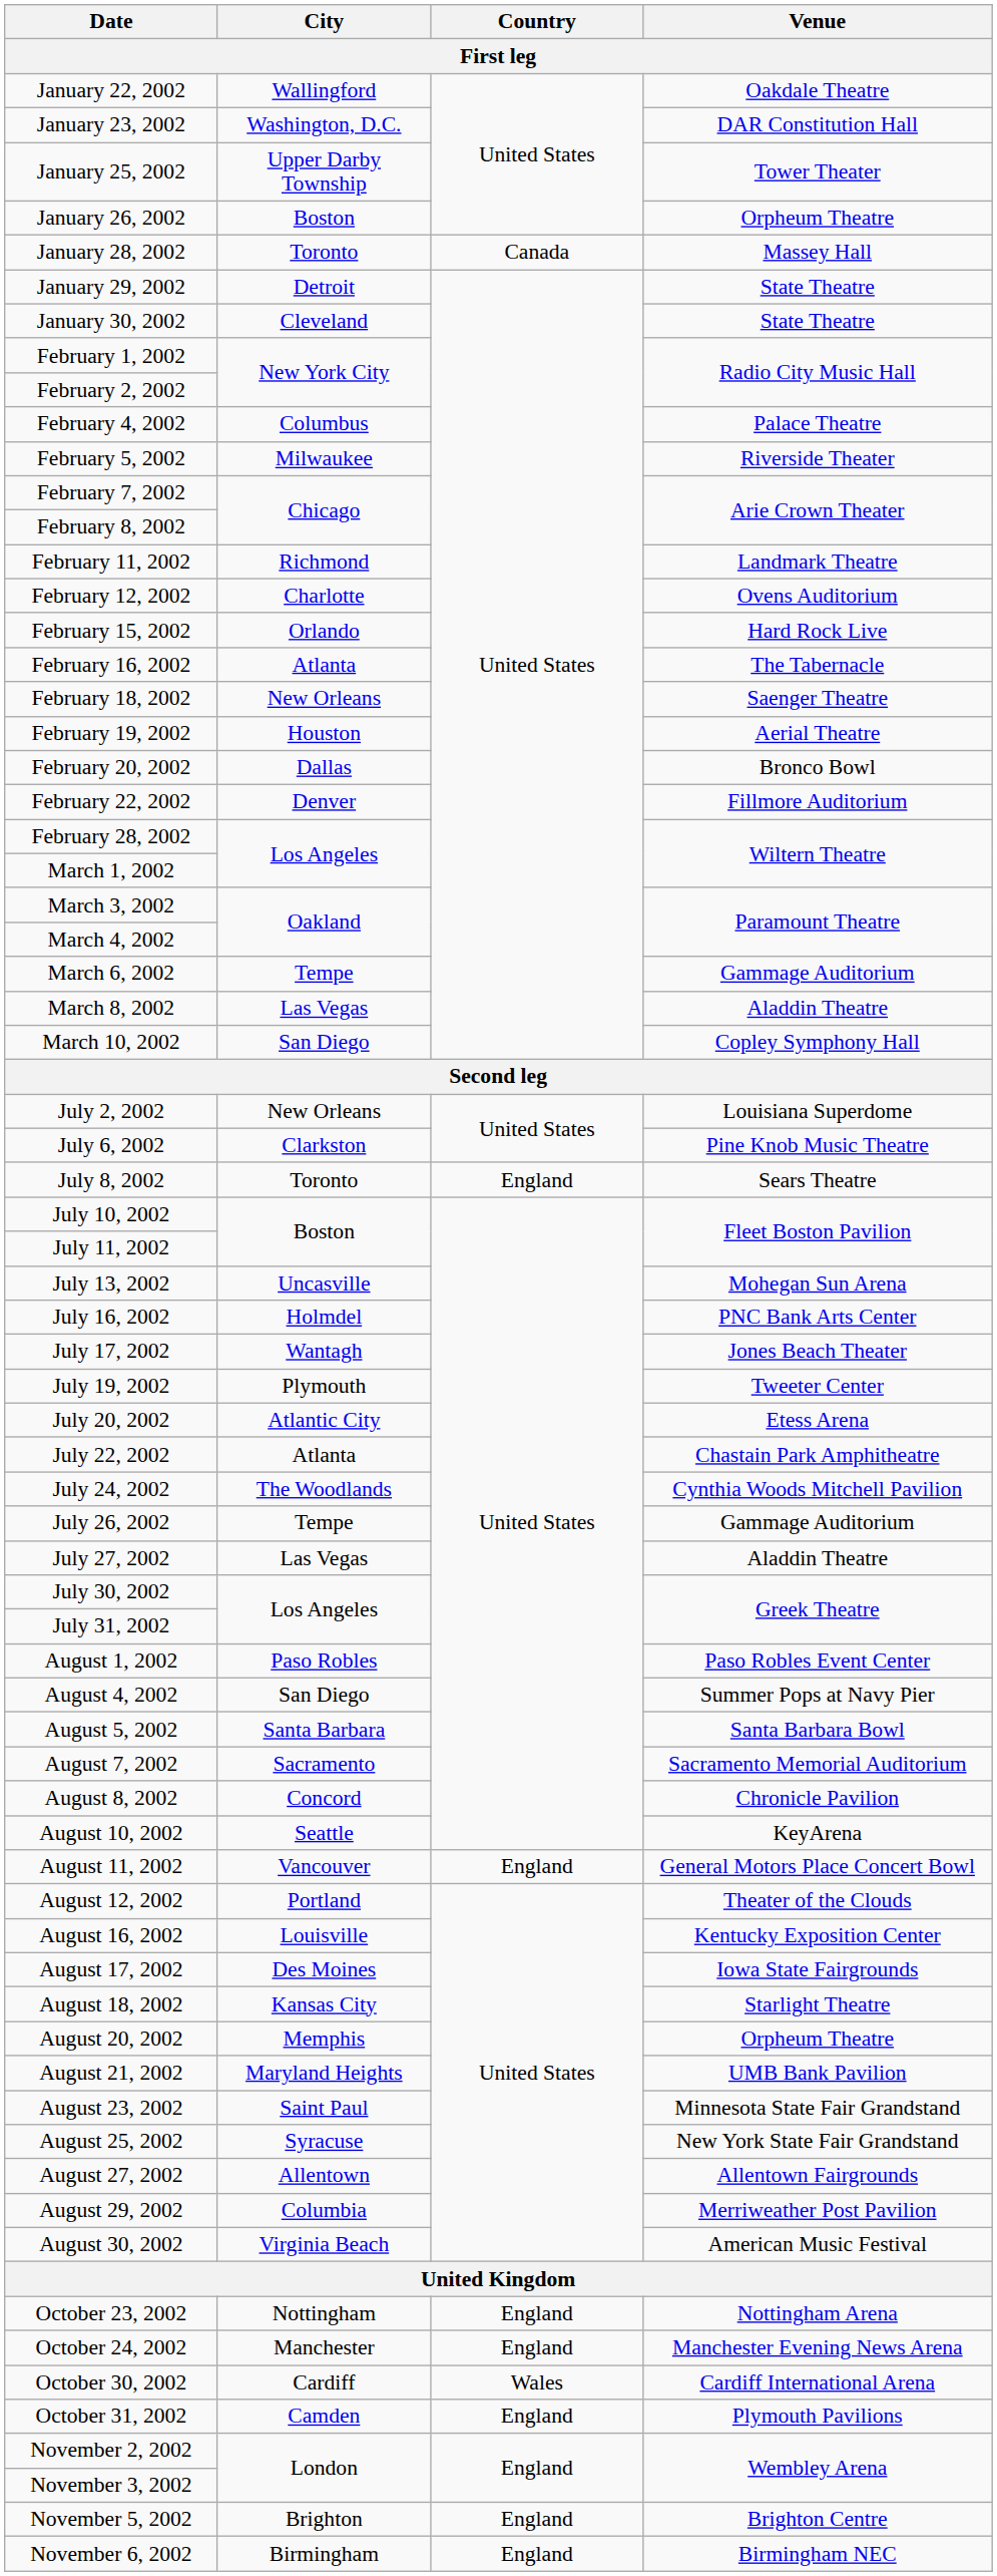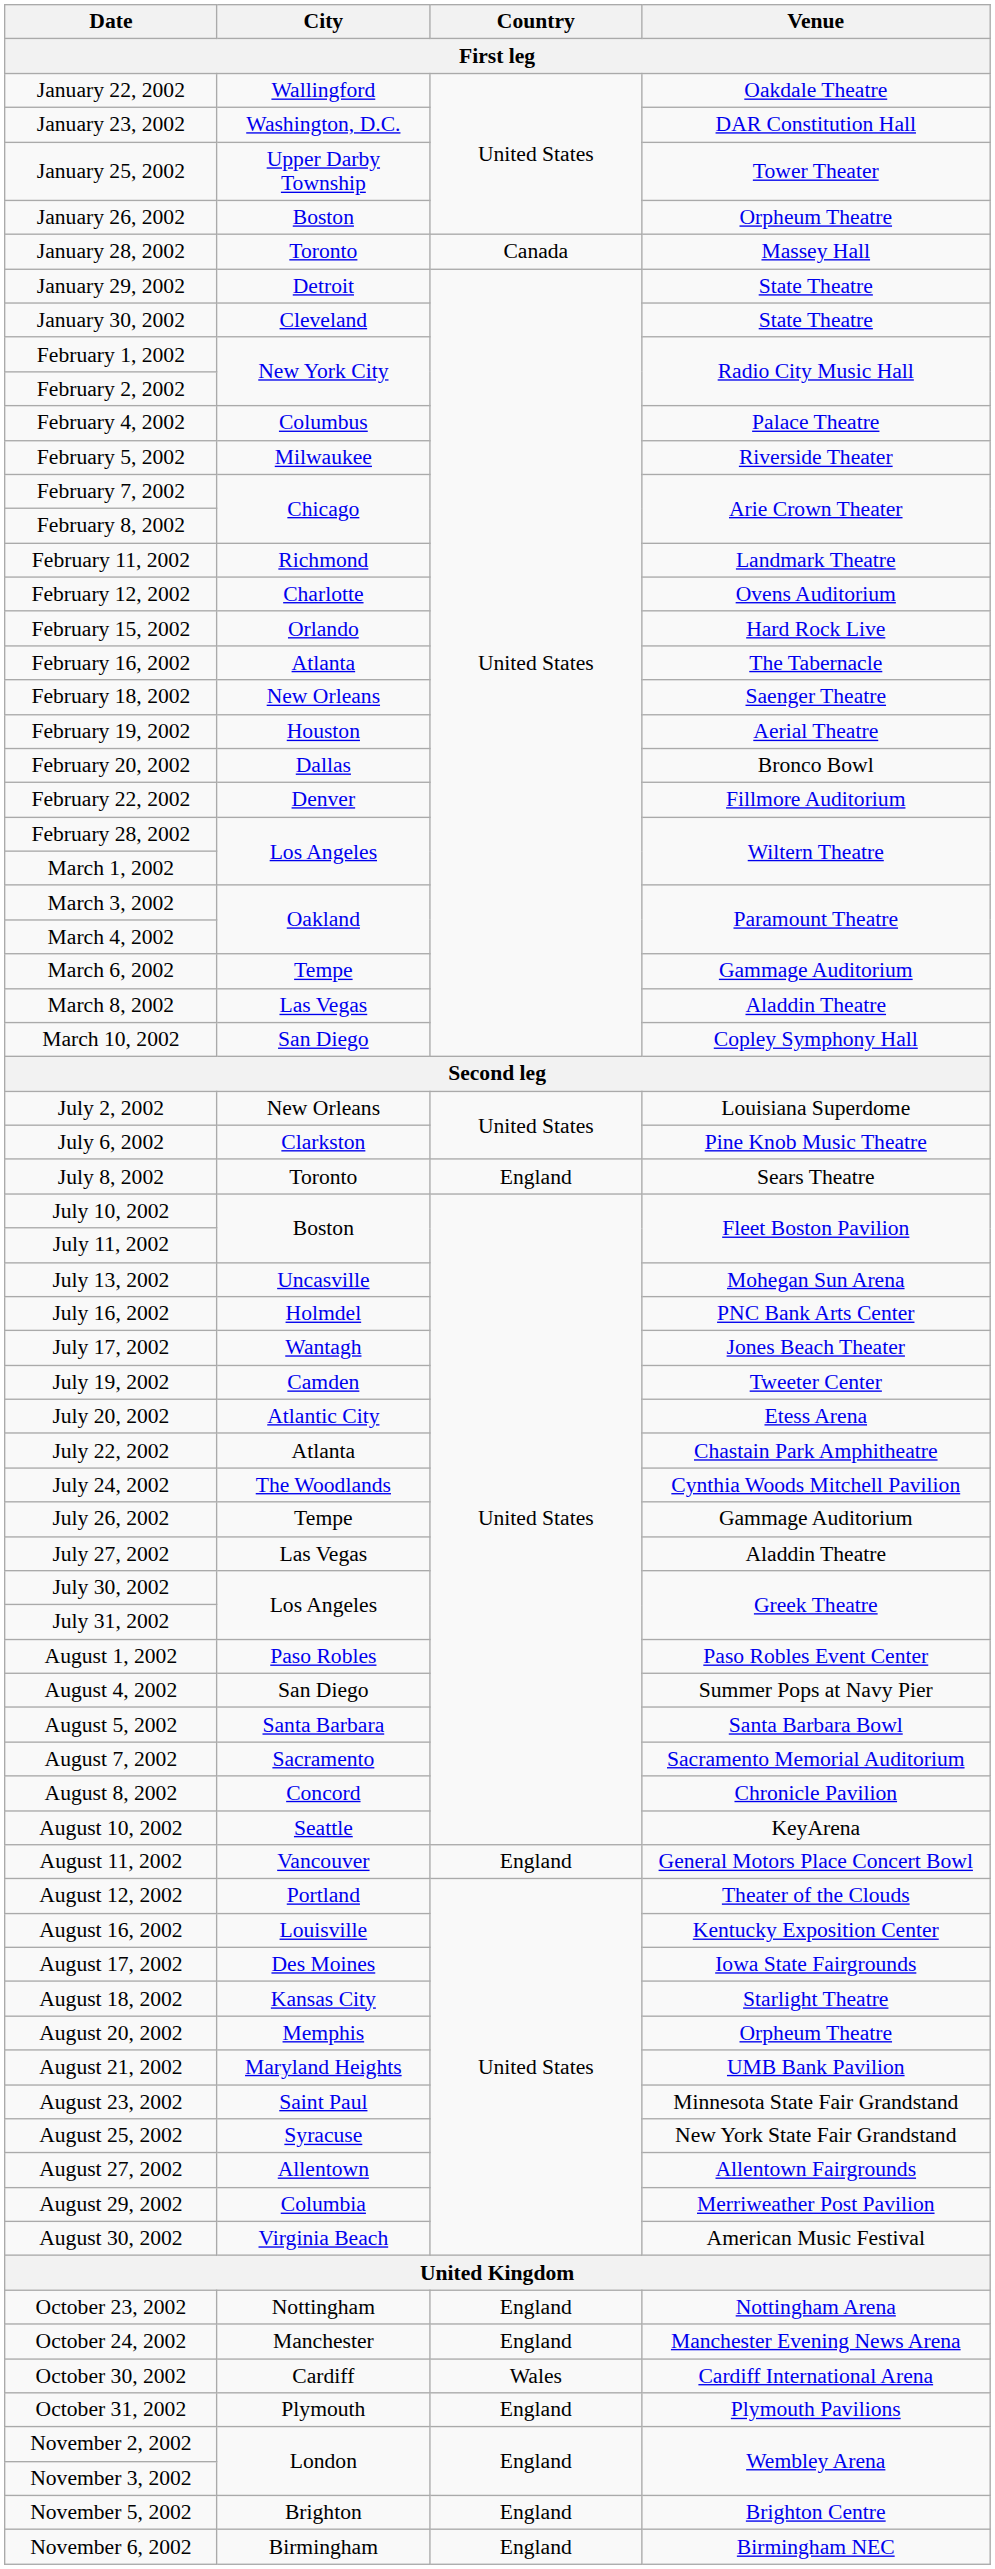 <table class="wikitable" style="text-align:center;">
 <tr>
 <th style="width:150px;">Date</th>
 <th style="width:150px;">City</th>
 <th style="width:150px;">Country</th>
 <th style="width:250px;">Venue</th>
 </tr>
 <tr>
 <th colspan="4">First leg</th>
 </tr>
 <tr>
 <td>January 22, 2002</td>
 <td><a href='#'>Wallingford</a></td>
 <td rowspan="4">United States</td>
 <td><a href='#'>Oakdale Theatre</a></td>
 </tr>
 <tr>
 <td>January 23, 2002</td>
 <td><a href='#'>Washington, D.C.</a></td>
 <td><a href='#'>DAR Constitution Hall</a></td>
 </tr>
 <tr>
 <td>January 25, 2002</td>
 <td><a href='#'>Upper Darby Township</a></td>
 <td><a href='#'>Tower Theater</a></td>
 </tr>
 <tr>
 <td>January 26, 2002</td>
 <td><a href='#'>Boston</a></td>
 <td><a href='#'>Orpheum Theatre</a></td>
 </tr>
 <tr>
 <td>January 28, 2002</td>
 <td><a href='#'>Toronto</a></td>
 <td>Canada</td>
 <td><a href='#'>Massey Hall</a></td>
 </tr>
 <tr>
 <td>January 29, 2002</td>
 <td><a href='#'>Detroit</a></td>
 <td rowspan="23">United States</td>
 <td><a href='#'>State Theatre</a></td>
 </tr>
 <tr>
 <td>January 30, 2002</td>
 <td><a href='#'>Cleveland</a></td>
 <td><a href='#'>State Theatre</a></td>
 </tr>
 <tr>
 <td>February 1, 2002</td>
 <td rowspan="2"><a href='#'>New York City</a></td>
 <td rowspan="2"><a href='#'>Radio City Music Hall</a></td>
 </tr>
 <tr>
 <td>February 2, 2002</td>
 </tr>
 <tr>
 <td>February 4, 2002</td>
 <td><a href='#'>Columbus</a></td>
 <td><a href='#'>Palace Theatre</a></td>
 </tr>
 <tr>
 <td>February 5, 2002</td>
 <td><a href='#'>Milwaukee</a></td>
 <td><a href='#'>Riverside Theater</a></td>
 </tr>
 <tr>
 <td>February 7, 2002</td>
 <td rowspan="2"><a href='#'>Chicago</a></td>
 <td rowspan="2"><a href='#'>Arie Crown Theater</a></td>
 </tr>
 <tr>
 <td>February 8, 2002</td>
 </tr>
 <tr>
 <td>February 11, 2002</td>
 <td><a href='#'>Richmond</a></td>
 <td><a href='#'>Landmark Theatre</a></td>
 </tr>
 <tr>
 <td>February 12, 2002</td>
 <td><a href='#'>Charlotte</a></td>
 <td><a href='#'>Ovens Auditorium</a></td>
 </tr>
 <tr>
 <td>February 15, 2002</td>
 <td><a href='#'>Orlando</a></td>
 <td><a href='#'>Hard Rock Live</a></td>
 </tr>
 <tr>
 <td>February 16, 2002</td>
 <td><a href='#'>Atlanta</a></td>
 <td><a href='#'>The Tabernacle</a></td>
 </tr>
 <tr>
 <td>February 18, 2002</td>
 <td><a href='#'>New Orleans</a></td>
 <td><a href='#'>Saenger Theatre</a></td>
 </tr>
 <tr>
 <td>February 19, 2002</td>
 <td><a href='#'>Houston</a></td>
 <td><a href='#'>Aerial Theatre</a></td>
 </tr>
 <tr>
 <td>February 20, 2002</td>
 <td><a href='#'>Dallas</a></td>
 <td>Bronco Bowl</td>
 </tr>
 <tr>
 <td>February 22, 2002</td>
 <td><a href='#'>Denver</a></td>
 <td><a href='#'>Fillmore Auditorium</a></td>
 </tr>
 <tr>
 <td>February 28, 2002</td>
 <td rowspan="2"><a href='#'>Los Angeles</a></td>
 <td rowspan="2"><a href='#'>Wiltern Theatre</a></td>
 </tr>
 <tr>
 <td>March 1, 2002</td>
 </tr>
 <tr>
 <td>March 3, 2002</td>
 <td rowspan="2"><a href='#'>Oakland</a></td>
 <td rowspan="2"><a href='#'>Paramount Theatre</a></td>
 </tr>
 <tr>
 <td>March 4, 2002</td>
 </tr>
 <tr>
 <td>March 6, 2002</td>
 <td><a href='#'>Tempe</a></td>
 <td><a href='#'>Gammage Auditorium</a></td>
 </tr>
 <tr>
 <td>March 8, 2002</td>
 <td><a href='#'>Las Vegas</a></td>
 <td><a href='#'>Aladdin Theatre</a></td>
 </tr>
 <tr>
 <td>March 10, 2002</td>
 <td><a href='#'>San Diego</a></td>
 <td><a href='#'>Copley Symphony Hall</a></td>
 </tr>
 <tr>
 <th colspan="4">Second leg</th>
 </tr>
 <tr>
 <td>July 2, 2002</td>
 <td>New Orleans</td>
 <td rowspan="2">United States</td>
 <td>Louisiana Superdome</td>
 </tr>
 <tr>
 <td>July 6, 2002</td>
 <td><a href='#'>Clarkston</a></td>
 <td><a href='#'>Pine Knob Music Theatre</a></td>
 </tr>
 <tr>
 <td>July 8, 2002</td>
 <td>Toronto</td>
 <td>England</td>
 <td>Sears Theatre</td>
 </tr>
 <tr>
 <td>July 10, 2002</td>
 <td rowspan="2">Boston</td>
 <td rowspan="19">United States</td>
 <td rowspan="2"><a href='#'>Fleet Boston Pavilion</a></td>
 </tr>
 <tr>
 <td>July 11, 2002</td>
 </tr>
 <tr>
 <td>July 13, 2002</td>
 <td><a href='#'>Uncasville</a></td>
 <td><a href='#'>Mohegan Sun Arena</a></td>
 </tr>
 <tr>
 <td>July 16, 2002</td>
 <td><a href='#'>Holmdel</a></td>
 <td><a href='#'>PNC Bank Arts Center</a></td>
 </tr>
 <tr>
 <td>July 17, 2002</td>
 <td><a href='#'>Wantagh</a></td>
 <td><a href='#'>Jones Beach Theater</a></td>
 </tr>
 <tr>
 <td>July 19, 2002</td>
-<td>Plymouth</td>
+<td><a href='#'>Camden</a></td>
 <td><a href='#'>Tweeter Center</a></td>
 </tr>
 <tr>
 <td>July 20, 2002</td>
 <td><a href='#'>Atlantic City</a></td>
 <td><a href='#'>Etess Arena</a></td>
 </tr>
 <tr>
 <td>July 22, 2002</td>
 <td>Atlanta</td>
 <td><a href='#'>Chastain Park Amphitheatre</a></td>
 </tr>
 <tr>
 <td>July 24, 2002</td>
 <td><a href='#'>The Woodlands</a></td>
 <td><a href='#'>Cynthia Woods Mitchell Pavilion</a></td>
 </tr>
 <tr>
 <td>July 26, 2002</td>
 <td>Tempe</td>
 <td>Gammage Auditorium</td>
 </tr>
 <tr>
 <td>July 27, 2002</td>
 <td>Las Vegas</td>
 <td>Aladdin Theatre</td>
 </tr>
 <tr>
 <td>July 30, 2002</td>
 <td rowspan="2">Los Angeles</td>
 <td rowspan="2"><a href='#'>Greek Theatre</a></td>
 </tr>
 <tr>
 <td>July 31, 2002</td>
 </tr>
 <tr>
 <td>August 1, 2002</td>
 <td><a href='#'>Paso Robles</a></td>
 <td><a href='#'>Paso Robles Event Center</a></td>
 </tr>
 <tr>
 <td>August 4, 2002</td>
 <td>San Diego</td>
 <td>Summer Pops at Navy Pier</td>
 </tr>
 <tr>
 <td>August 5, 2002</td>
 <td><a href='#'>Santa Barbara</a></td>
 <td><a href='#'>Santa Barbara Bowl</a></td>
 </tr>
 <tr>
 <td>August 7, 2002</td>
 <td><a href='#'>Sacramento</a></td>
 <td><a href='#'>Sacramento Memorial Auditorium</a></td>
 </tr>
 <tr>
 <td>August 8, 2002</td>
 <td><a href='#'>Concord</a></td>
 <td><a href='#'>Chronicle Pavilion</a></td>
 </tr>
 <tr>
 <td>August 10, 2002</td>
 <td><a href='#'>Seattle</a></td>
 <td>KeyArena</td>
 </tr>
 <tr>
 <td>August 11, 2002</td>
 <td><a href='#'>Vancouver</a></td>
 <td>England</td>
 <td><a href='#'>General Motors Place Concert Bowl</a></td>
 </tr>
 <tr>
 <td>August 12, 2002</td>
 <td><a href='#'>Portland</a></td>
 <td rowspan="11">United States</td>
 <td><a href='#'>Theater of the Clouds</a></td>
 </tr>
 <tr>
 <td>August 16, 2002</td>
 <td><a href='#'>Louisville</a></td>
 <td><a href='#'>Kentucky Exposition Center</a></td>
 </tr>
 <tr>
 <td>August 17, 2002</td>
 <td><a href='#'>Des Moines</a></td>
 <td><a href='#'>Iowa State Fairgrounds</a></td>
 </tr>
 <tr>
 <td>August 18, 2002</td>
 <td><a href='#'>Kansas City</a></td>
 <td><a href='#'>Starlight Theatre</a></td>
 </tr>
 <tr>
 <td>August 20, 2002</td>
 <td><a href='#'>Memphis</a></td>
 <td><a href='#'>Orpheum Theatre</a></td>
 </tr>
 <tr>
 <td>August 21, 2002</td>
 <td><a href='#'>Maryland Heights</a></td>
 <td><a href='#'>UMB Bank Pavilion</a></td>
 </tr>
 <tr>
 <td>August 23, 2002</td>
 <td><a href='#'>Saint Paul</a></td>
 <td>Minnesota State Fair Grandstand</td>
 </tr>
 <tr>
 <td>August 25, 2002</td>
 <td><a href='#'>Syracuse</a></td>
 <td>New York State Fair Grandstand</td>
 </tr>
 <tr>
 <td>August 27, 2002</td>
 <td><a href='#'>Allentown</a></td>
 <td><a href='#'>Allentown Fairgrounds</a></td>
 </tr>
 <tr>
 <td>August 29, 2002</td>
 <td><a href='#'>Columbia</a></td>
 <td><a href='#'>Merriweather Post Pavilion</a></td>
 </tr>
 <tr>
 <td>August 30, 2002</td>
 <td><a href='#'>Virginia Beach</a></td>
 <td>American Music Festival</td>
 </tr>
 <tr>
 <th colspan="4">United Kingdom</th>
 </tr>
 <tr>
 <td>October 23, 2002</td>
 <td>Nottingham</td>
 <td>England</td>
 <td><a href='#'>Nottingham Arena</a></td>
 </tr>
 <tr>
 <td>October 24, 2002</td>
 <td>Manchester</td>
 <td>England</td>
 <td><a href='#'>Manchester Evening News Arena</a></td>
 </tr>
 <tr>
 <td>October 30, 2002</td>
 <td>Cardiff</td>
 <td>Wales</td>
 <td><a href='#'>Cardiff International Arena</a></td>
 </tr>
 <tr>
 <td>October 31, 2002</td>
-<td><a href='#'>Camden</a></td>
+<td>Plymouth</td>
 <td>England</td>
 <td><a href='#'>Plymouth Pavilions</a></td>
 </tr>
 <tr>
 <td>November 2, 2002</td>
 <td rowspan="2">London</td>
 <td rowspan="2">England</td>
 <td rowspan="2"><a href='#'>Wembley Arena</a></td>
 </tr>
 <tr>
 <td>November 3, 2002</td>
 </tr>
 <tr>
 <td>November 5, 2002</td>
 <td>Brighton</td>
 <td>England</td>
 <td><a href='#'>Brighton Centre</a></td>
 </tr>
 <tr>
 <td>November 6, 2002</td>
 <td>Birmingham</td>
 <td>England</td>
 <td><a href='#'>Birmingham NEC</a></td>
 </tr>
 </table>
